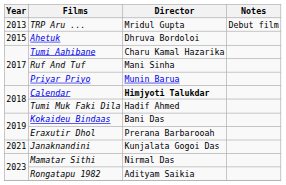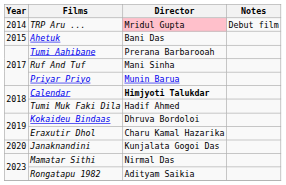 <table class="wikitable">
 <tr>
 <th>Year</th>
 <th>Films</th>
 <th>Director</th>
 <th>Notes</th>
 </tr>
 <tr>
-<td>2013</td>
+<td>2014</td>
 <td><em>TRP Aru ...</em></td>
-<td>Mridul Gupta</td>
+<td style="background: pink;">Mridul Gupta</td>
 <td>Debut film</td>
 </tr>
 <tr>
 <td>2015</td>
 <td><em><a href='#'>Ahetuk</a></em></td>
-<td>Dhruva Bordoloi</td>
+<td>Bani Das</td>
 <td></td>
 </tr>
 <tr>
 <td rowspan="3">2017</td>
 <td><em><a href='#'>Tumi Aahibane</a></em></td>
-<td>Charu Kamal Hazarika</td>
+<td>Prerana Barbarooah</td>
 <td></td>
 </tr>
 <tr>
 <td><em>Ruf And Tuf</em> </td>
 <td>Mani Sinha</td>
 <td></td>
 </tr>
 <tr>
 <td><em><a href='#'>Priyar Priyo</a></em></td>
 <td><a href='#'>Munin Barua</a></td>
 <td></td>
 </tr>
 <tr>
 <td rowspan="2">2018</td>
 <td><em><a href='#'>Calendar</a></em></td>
 <td><strong>Himjyoti Talukdar</strong></td>
 <td></td>
 </tr>
 <tr>
 <td><em>Tumi Muk Faki Dila</em></td>
 <td>Hadif Ahmed</td>
 <td></td>
 </tr>
 <tr>
 <td rowspan="2">2019</td>
 <td><em><a href='#'>Kokaideu Bindaas</a></em></td>
-<td>Bani Das</td>
+<td>Dhruva Bordoloi</td>
 <td></td>
 </tr>
 <tr>
 <td><em>Eraxutir Dhol</em></td>
-<td>Prerana Barbarooah</td>
+<td>Charu Kamal Hazarika</td>
 <td></td>
 </tr>
 <tr>
-<td>2021</td>
+<td>2020</td>
 <td><em>Janaknandini</em></td>
 <td>Kunjalata Gogoi Das</td>
 <td></td>
 </tr>
 <tr>
 <td rowspan="2">2023</td>
 <td><em>Mamatar Sithi</em></td>
 <td>Nirmal Das</td>
 <td></td>
 </tr>
 <tr>
 <td><em>Rongatapu 1982</em></td>
 <td>Adityam Saikia</td>
 <td></td>
 </tr>
 <tr>
 </tr>
 </table>
